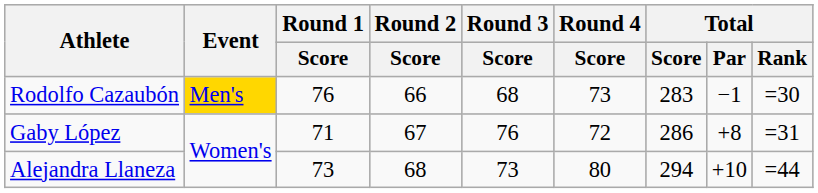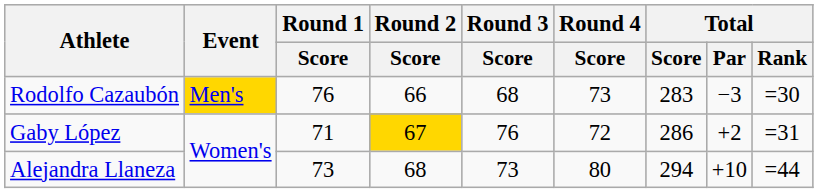 <table class=wikitable style="font-size:90%;">
 <tr>
 <th rowspan=2>Athlete</th>
 <th rowspan=2>Event</th>
 <th>Round 1</th>
 <th>Round 2</th>
 <th>Round 3</th>
 <th>Round 4</th>
 <th colspan=3>Total</th>
 </tr>
 <tr style="font-size:95%">
 <th>Score</th>
 <th>Score</th>
 <th>Score</th>
 <th>Score</th>
 <th>Score</th>
 <th>Par</th>
 <th>Rank</th>
 </tr>
 <tr align=center>
 <td align=left><a href='#'>Rodolfo Cazaubón</a></td>
 <td align=left style="background: gold;"><a href='#'>Men's</a></td>
 <td>76</td>
 <td>66</td>
 <td>68</td>
 <td>73</td>
 <td>283</td>
-<td>−1</td>
+<td>−3</td>
 <td>=30</td>
 </tr>
 <tr align=center>
 <td align=left><a href='#'>Gaby López</a></td>
 <td align=left rowspan=2><a href='#'>Women's</a></td>
 <td>71</td>
-<td>67</td>
+<td style="background: gold;">67</td>
 <td>76</td>
 <td>72</td>
 <td>286</td>
-<td>+8</td>
+<td>+2</td>
 <td>=31</td>
 </tr>
 <tr align=center>
 <td align=left><a href='#'>Alejandra Llaneza</a></td>
 <td>73</td>
 <td>68</td>
 <td>73</td>
 <td>80</td>
 <td>294</td>
 <td>+10</td>
 <td>=44</td>
 </tr>
 </table>
